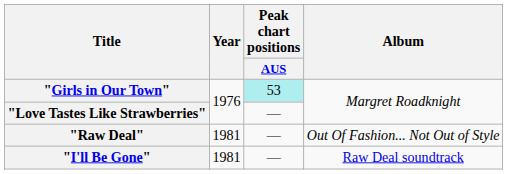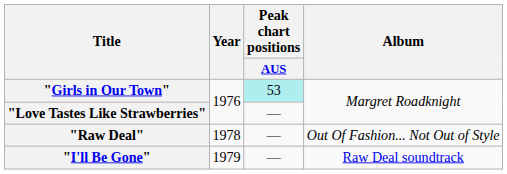 <table class="wikitable plainrowheaders" style="text-align:center">
 <tr>
 <th scope="col" rowspan="2">Title</th>
 <th scope="col" rowspan="2">Year</th>
 <th scope="col" colspan="1">Peak chart positions</th>
 <th scope="col" rowspan="2">Album</th>
 </tr>
 <tr>
 <th scope="col" style="width:3em; font-size:90%"><a href='#'>AUS</a><br></th>
 </tr>
 <tr>
 <th scope="row">"<a href='#'>Girls in Our Town</a>"</th>
 <td rowspan="2">1976</td>
 <td style="background: paleturquoise;">53</td>
 <td rowspan="2"><em>Margret Roadknight</em></td>
 </tr>
 <tr>
 <th scope="row">"Love Tastes Like Strawberries"</th>
 <td>—</td>
 </tr>
 <tr>
 <th scope="row">"Raw Deal"</th>
-<td>1981</td>
+<td>1978</td>
 <td>—</td>
 <td><em>Out Of Fashion... Not Out of Style</em></td>
 </tr>
 <tr>
 <th scope="row">"<a href='#'>I'll Be Gone</a>"</th>
-<td>1981</td>
+<td>1979</td>
 <td>—</td>
 <td><a href='#'>Raw Deal soundtrack</a></td>
 </tr>
 </table>
